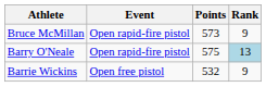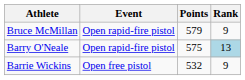 <table class="wikitable" style="font-size:90%;">
 <tr>
 <th>Athlete</th>
 <th>Event</th>
 <th>Points</th>
 <th>Rank</th>
 </tr>
 <tr align=center>
 <td align=left><a href='#'>Bruce McMillan</a></td>
 <td align=left><a href='#'>Open rapid-fire pistol</a></td>
-<td>573</td>
+<td>579</td>
 <td>9</td>
 </tr>
 <tr align=center>
 <td align=left><a href='#'>Barry O'Neale</a></td>
 <td align=left><a href='#'>Open rapid-fire pistol</a></td>
 <td>575</td>
 <td style="background: lightblue;">13</td>
 </tr>
 <tr align=center>
 <td align=left><a href='#'>Barrie Wickins</a></td>
 <td align=left><a href='#'>Open free pistol</a></td>
 <td>532</td>
 <td>9</td>
 </tr>
 </table>
